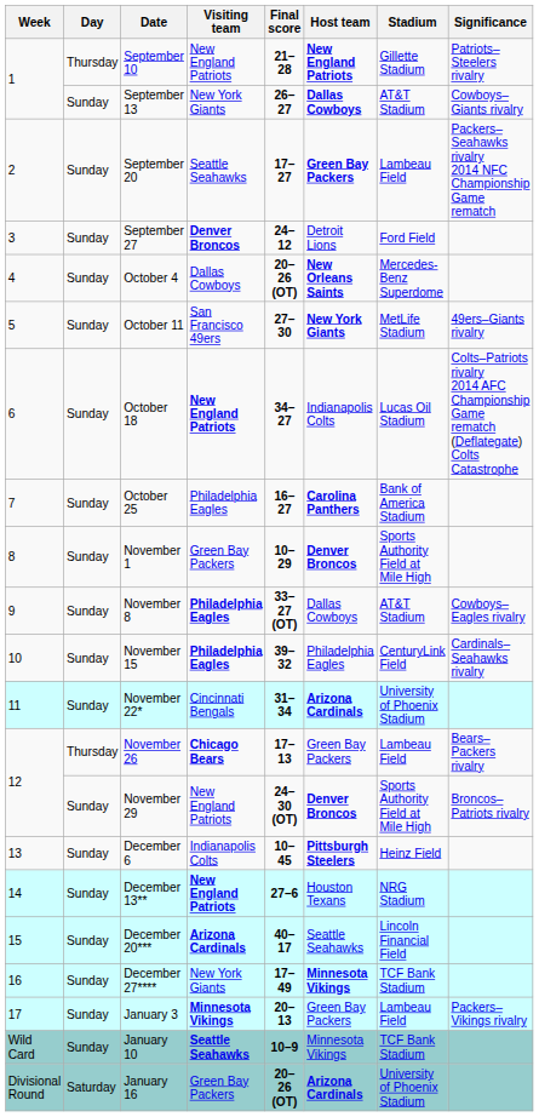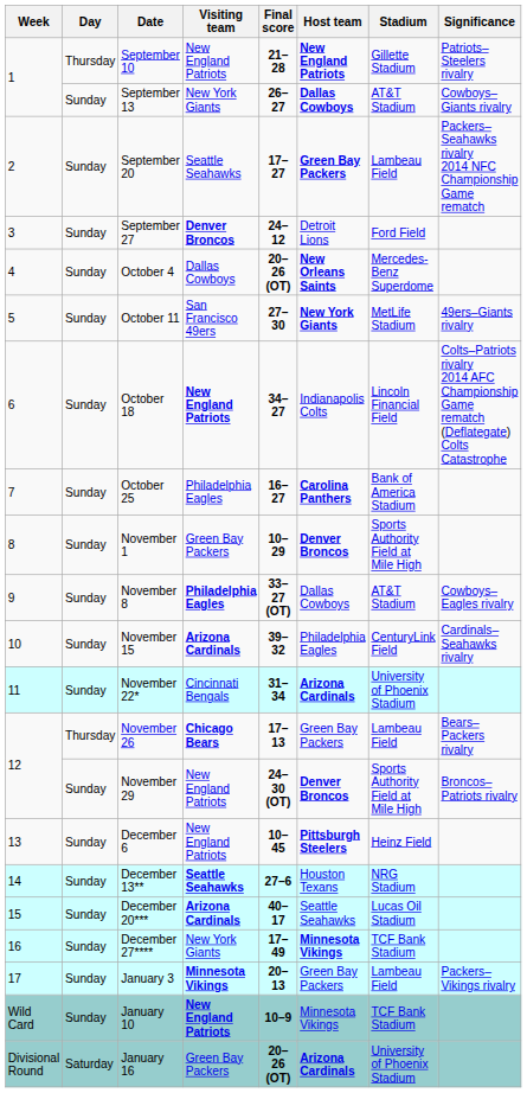 <table class="wikitable" style="font-size: 95%;">
 <tr>
 <th>Week</th>
 <th>Day</th>
 <th>Date</th>
 <th>Visiting team</th>
 <th>Final score</th>
 <th>Host team</th>
 <th>Stadium</th>
 <th>Significance</th>
 </tr>
 <tr>
 <td rowspan="2">1</td>
 <td>Thursday</td>
 <td><a href='#'>September 10</a></td>
 <td><a href='#'>New England Patriots</a></td>
 <td align="center"><strong>21–28</strong></td>
 <td><strong><a href='#'>New England Patriots</a></strong></td>
 <td><a href='#'>Gillette Stadium</a></td>
 <td><a href='#'>Patriots–Steelers rivalry</a></td>
 </tr>
 <tr>
 <td>Sunday</td>
 <td>September 13</td>
 <td><a href='#'>New York Giants</a></td>
 <td align="center"><strong>26–27</strong></td>
 <td><strong><a href='#'>Dallas Cowboys</a></strong></td>
 <td><a href='#'>AT&T Stadium</a></td>
 <td><a href='#'>Cowboys–Giants rivalry</a></td>
 </tr>
 <tr>
 <td>2</td>
 <td>Sunday</td>
 <td>September 20</td>
 <td><a href='#'>Seattle Seahawks</a></td>
 <td align="center"><strong>17–27</strong></td>
 <td><strong><a href='#'>Green Bay Packers</a></strong></td>
 <td><a href='#'>Lambeau Field</a></td>
 <td><a href='#'>Packers–Seahawks rivalry</a><br><a href='#'>2014 NFC Championship Game rematch</a></td>
 </tr>
 <tr>
 <td>3</td>
 <td>Sunday</td>
 <td>September 27</td>
 <td><strong><a href='#'>Denver Broncos</a></strong></td>
 <td align="center"><strong>24–12</strong></td>
 <td><a href='#'>Detroit Lions</a></td>
 <td><a href='#'>Ford Field</a></td>
 <td></td>
 </tr>
 <tr>
 <td>4</td>
 <td>Sunday</td>
 <td>October 4</td>
 <td><a href='#'>Dallas Cowboys</a></td>
 <td align="center"><strong>20–26 (OT)</strong></td>
 <td><strong><a href='#'>New Orleans Saints</a></strong></td>
 <td><a href='#'>Mercedes-Benz Superdome</a></td>
 <td></td>
 </tr>
 <tr>
 <td>5</td>
 <td>Sunday</td>
 <td>October 11</td>
 <td><a href='#'>San Francisco 49ers</a></td>
 <td align="center"><strong>27–30</strong></td>
 <td><strong><a href='#'>New York Giants</a></strong></td>
 <td><a href='#'>MetLife Stadium</a></td>
 <td><a href='#'>49ers–Giants rivalry</a></td>
 </tr>
 <tr>
 <td>6</td>
 <td>Sunday</td>
 <td>October 18</td>
 <td><strong><a href='#'>New England Patriots</a></strong></td>
 <td align="center"><strong>34–27</strong></td>
 <td><a href='#'>Indianapolis Colts</a></td>
-<td><a href='#'>Lucas Oil Stadium</a></td>
+<td><a href='#'>Lincoln Financial Field</a></td>
 <td><a href='#'>Colts–Patriots rivalry</a><br><a href='#'>2014 AFC Championship Game rematch</a> (<a href='#'>Deflategate</a>)<br><a href='#'>Colts Catastrophe</a></td>
 </tr>
 <tr>
 <td>7</td>
 <td>Sunday</td>
 <td>October 25</td>
 <td><a href='#'>Philadelphia Eagles</a></td>
 <td align="center"><strong>16–27</strong></td>
 <td><strong><a href='#'>Carolina Panthers</a></strong></td>
 <td><a href='#'>Bank of America Stadium</a></td>
 <td></td>
 </tr>
 <tr>
 <td>8</td>
 <td>Sunday</td>
 <td>November 1</td>
 <td><a href='#'>Green Bay Packers</a></td>
 <td align="center"><strong>10–29</strong></td>
 <td><strong><a href='#'>Denver Broncos</a></strong></td>
 <td><a href='#'>Sports Authority Field at Mile High</a></td>
 <td></td>
 </tr>
 <tr>
 <td>9</td>
 <td>Sunday</td>
 <td>November 8</td>
 <td><strong><a href='#'>Philadelphia Eagles</a></strong></td>
 <td align="center"><strong>33–27 (OT)</strong></td>
 <td><a href='#'>Dallas Cowboys</a></td>
 <td><a href='#'>AT&T Stadium</a></td>
 <td><a href='#'>Cowboys–Eagles rivalry</a></td>
 </tr>
 <tr>
 <td>10</td>
 <td>Sunday</td>
 <td>November 15</td>
-<td><strong><a href='#'>Philadelphia Eagles</a></strong></td>
+<td><strong><a href='#'>Arizona Cardinals</a></strong></td>
 <td align="center"><strong>39–32</strong></td>
 <td><a href='#'>Philadelphia Eagles</a></td>
 <td><a href='#'>CenturyLink Field</a></td>
 <td><a href='#'>Cardinals–Seahawks rivalry</a></td>
 </tr>
 <tr bgcolor="#ccffff">
 <td>11</td>
 <td>Sunday</td>
 <td>November 22*</td>
 <td><a href='#'>Cincinnati Bengals</a></td>
 <td align="center"><strong>31–34</strong></td>
 <td><strong><a href='#'>Arizona Cardinals</a></strong></td>
 <td><a href='#'>University of Phoenix Stadium</a></td>
 <td></td>
 </tr>
 <tr>
 <td rowspan="2">12</td>
 <td>Thursday</td>
 <td><a href='#'>November 26</a></td>
 <td><strong><a href='#'>Chicago Bears</a></strong></td>
 <td align="center"><strong>17–13</strong></td>
 <td><a href='#'>Green Bay Packers</a></td>
 <td><a href='#'>Lambeau Field</a></td>
 <td><a href='#'>Bears–Packers rivalry</a></td>
 </tr>
 <tr>
 <td>Sunday</td>
 <td>November 29</td>
 <td><a href='#'>New England Patriots</a></td>
 <td align="center"><strong>24–30 (OT)</strong></td>
 <td><strong><a href='#'>Denver Broncos</a></strong></td>
 <td><a href='#'>Sports Authority Field at Mile High</a></td>
 <td><a href='#'>Broncos–Patriots rivalry</a></td>
 </tr>
 <tr>
 <td>13</td>
 <td>Sunday</td>
 <td>December 6</td>
-<td><a href='#'>Indianapolis Colts</a></td>
+<td><a href='#'>New England Patriots</a></td>
 <td align="center"><strong>10–45</strong></td>
 <td><strong><a href='#'>Pittsburgh Steelers</a></strong></td>
 <td><a href='#'>Heinz Field</a></td>
 <td></td>
 </tr>
 <tr bgcolor="#ccffff">
 <td>14</td>
 <td>Sunday</td>
 <td>December 13**</td>
-<td><strong><a href='#'>New England Patriots</a></strong></td>
+<td><strong><a href='#'>Seattle Seahawks</a></strong></td>
 <td align="center"><strong>27–6</strong></td>
 <td><a href='#'>Houston Texans</a></td>
 <td><a href='#'>NRG Stadium</a></td>
 <td></td>
 </tr>
 <tr bgcolor="#ccffff">
 <td>15</td>
 <td>Sunday</td>
 <td>December 20***</td>
 <td><strong><a href='#'>Arizona Cardinals</a></strong></td>
 <td align="center"><strong>40–17</strong></td>
 <td><a href='#'>Seattle Seahawks</a></td>
-<td><a href='#'>Lincoln Financial Field</a></td>
+<td><a href='#'>Lucas Oil Stadium</a></td>
 <td></td>
 </tr>
 <tr bgcolor="#ccffff">
 <td>16</td>
 <td>Sunday</td>
 <td>December 27****</td>
 <td><a href='#'>New York Giants</a></td>
 <td align="center"><strong>17–49</strong></td>
 <td><strong><a href='#'>Minnesota Vikings</a></strong></td>
 <td><a href='#'>TCF Bank Stadium</a></td>
 <td></td>
 </tr>
 <tr bgcolor="#ccffff">
 <td>17</td>
 <td>Sunday</td>
 <td>January 3</td>
 <td><strong><a href='#'>Minnesota Vikings</a></strong></td>
 <td align="center"><strong>20–13</strong></td>
 <td><a href='#'>Green Bay Packers</a></td>
 <td><a href='#'>Lambeau Field</a></td>
 <td><a href='#'>Packers–Vikings rivalry</a></td>
 </tr>
 <tr bgcolor="#96cdcd">
 <td>Wild Card</td>
 <td>Sunday</td>
 <td>January 10</td>
-<td><strong><a href='#'>Seattle Seahawks</a></strong></td>
+<td><strong><a href='#'>New England Patriots</a></strong></td>
 <td align="center"><strong>10–9</strong></td>
 <td><a href='#'>Minnesota Vikings</a></td>
 <td><a href='#'>TCF Bank Stadium</a></td>
 <td></td>
 </tr>
 <tr bgcolor="#96cdcd">
 <td>Divisional Round</td>
 <td>Saturday</td>
 <td>January 16</td>
 <td><a href='#'>Green Bay Packers</a></td>
 <td align="center"><strong>20–26 (OT)</strong></td>
 <td><strong><a href='#'>Arizona Cardinals</a></strong></td>
 <td><a href='#'>University of Phoenix Stadium</a></td>
 <td></td>
 </tr>
 </table>
